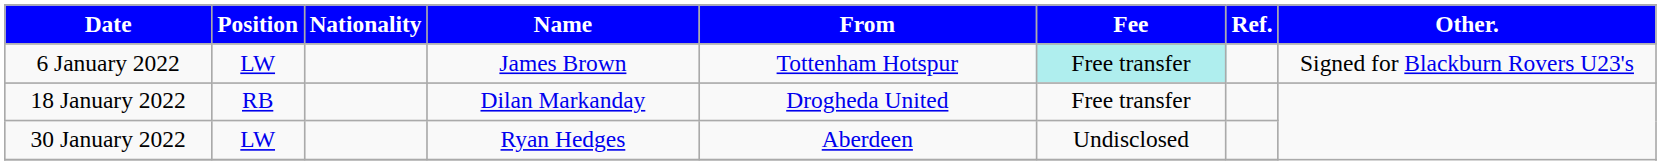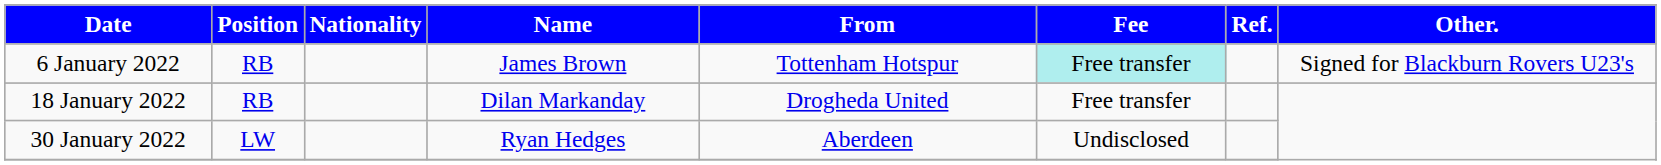 <table class="wikitable"  style="text-align:center; font-size:90%; ">
 <tr>
 <th style="background:#0000FF; color:white; width:120px;">Date</th>
 <th style="background:#0000FF; color:white; width:50px;">Position</th>
 <th style="background:#0000FF; color:white; width:50px;">Nationality</th>
 <th style="background:#0000FF; color:white; width:160px;">Name</th>
 <th style="background:#0000FF; color:white; width:200px;">From</th>
 <th style="background:#0000FF; color:white; width:110px;">Fee</th>
 <th style="background:#0000FF; color:white; width:25px;">Ref.</th>
 <th style="background:#0000FF; color:white; width:225px;">Other.</th>
 </tr>
 <tr>
 <td>6 January 2022</td>
-<td><a href='#'>LW</a></td>
+<td><a href='#'>RB</a></td>
 <td></td>
 <td><a href='#'>James Brown</a></td>
 <td> <a href='#'>Tottenham Hotspur</a></td>
 <td style="background: paleturquoise;">Free transfer</td>
 <td></td>
 <td>Signed for <a href='#'>Blackburn Rovers U23's</a></td>
 </tr>
 <tr>
 <td>18 January 2022</td>
 <td><a href='#'>RB</a></td>
 <td></td>
 <td><a href='#'>Dilan Markanday</a></td>
 <td> <a href='#'>Drogheda United</a></td>
 <td>Free transfer</td>
 <td></td>
 </tr>
 <tr>
 <td>30 January 2022</td>
 <td><a href='#'>LW</a></td>
 <td></td>
 <td><a href='#'>Ryan Hedges</a></td>
 <td> <a href='#'>Aberdeen</a></td>
 <td>Undisclosed</td>
 <td></td>
 </tr>
 <tr>
 </tr>
 </table>
